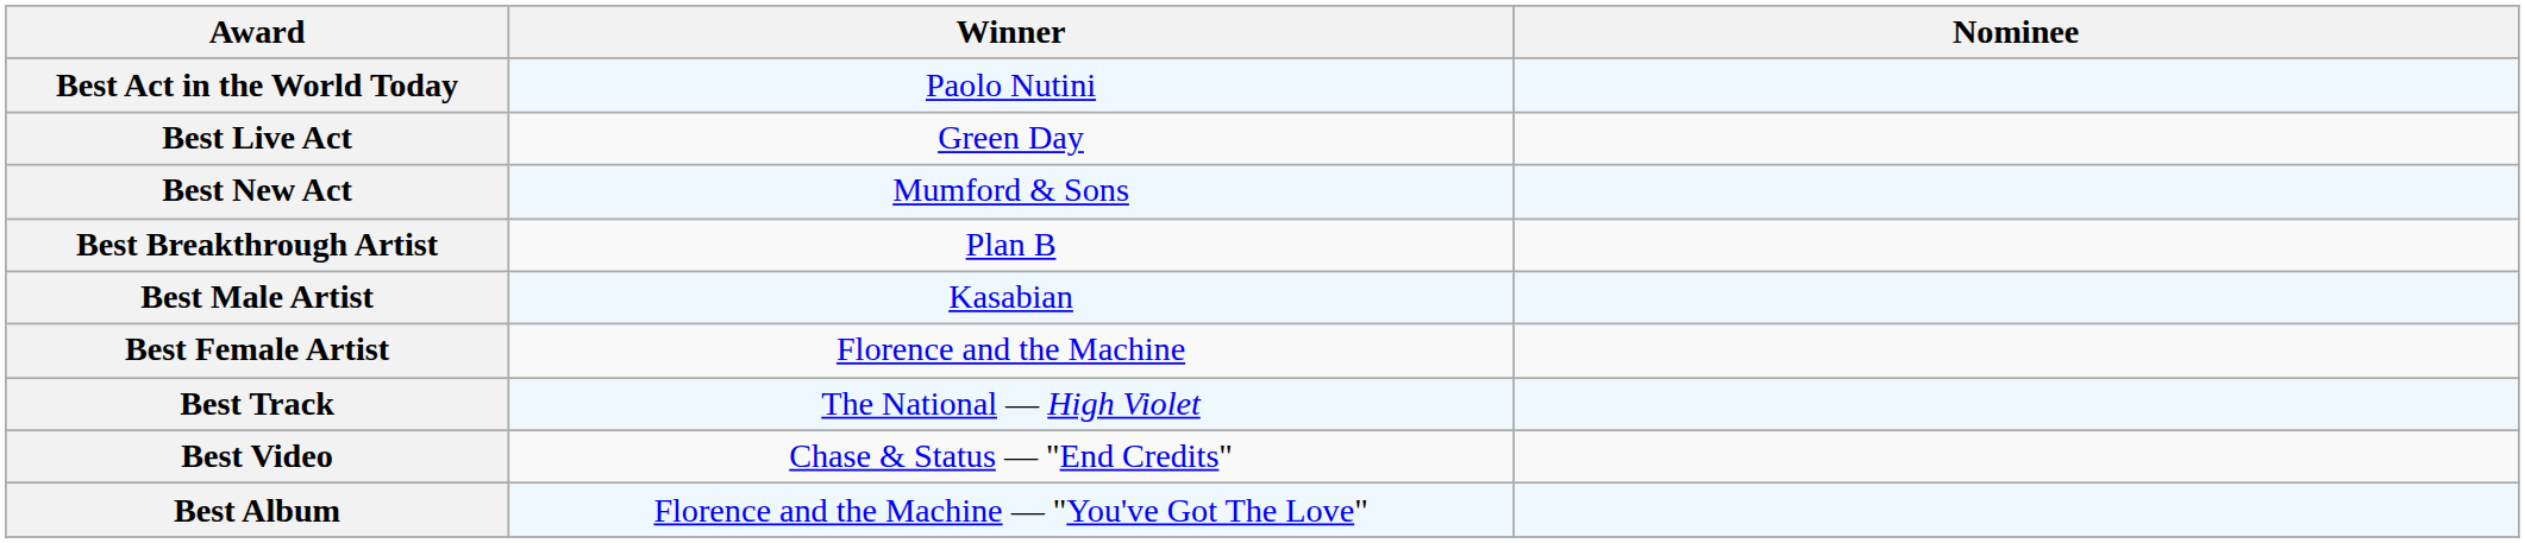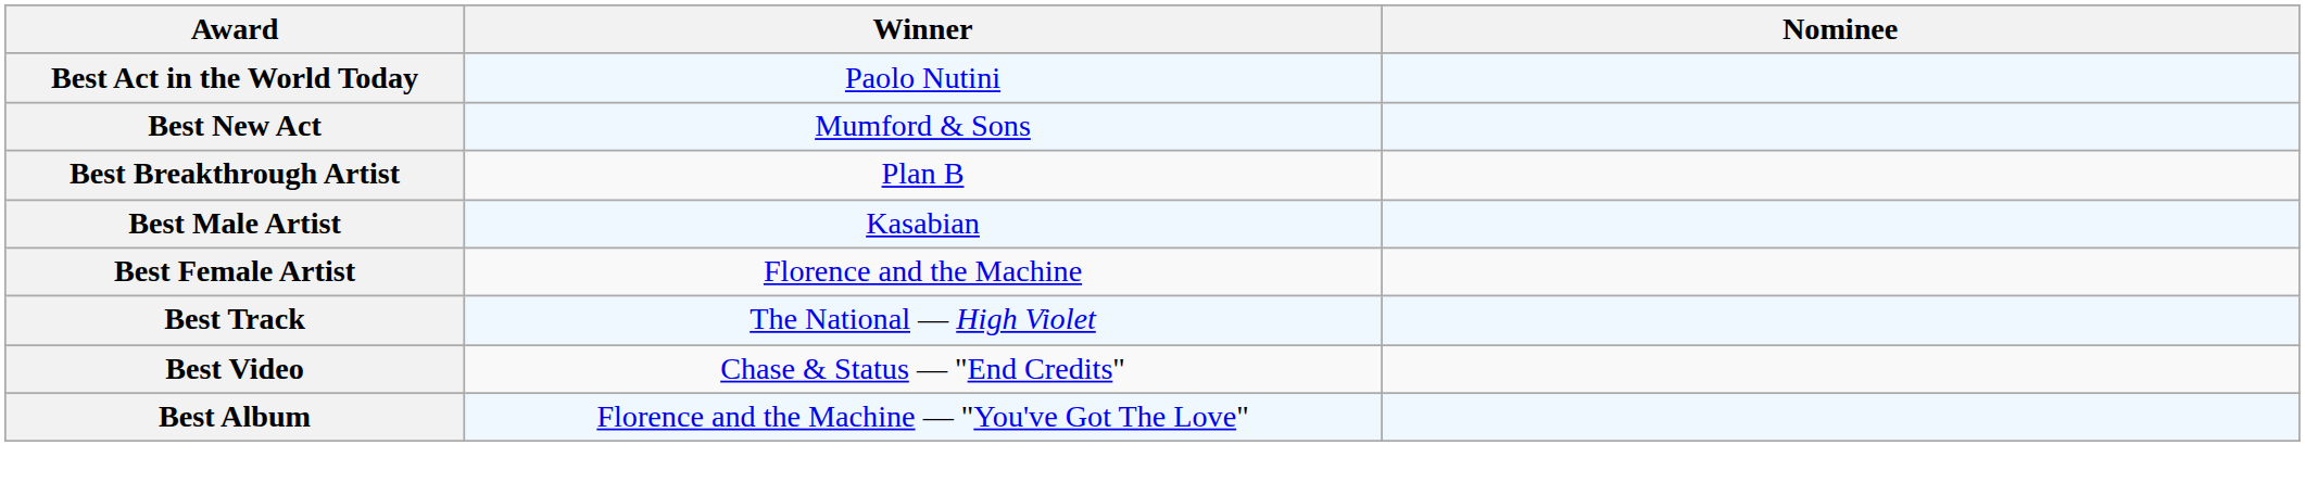 <table class="wikitable" rowspan=2 style="text-align: center; width:95%;">
 <tr>
 <th scope="col" style="width:10%;">Award</th>
 <th scope="col" style="width:20%;">Winner</th>
 <th scope="col" style="width:20%;">Nominee</th>
 </tr>
 <tr>
 <th scope="row" style="text-align:center">Best Act in the World Today</th>
 <td style="background:#F0F8FF"><a href='#'>Paolo Nutini</a></td>
 <td style="background:#F0F8FF; font-size: 85%;"></td>
-</tr>
-<tr>
-<th scope="row" style="text-align:center">Best Live Act</th>
-<td><a href='#'>Green Day</a></td>
-<td style="font-size: 85%;"></td>
 </tr>
 <tr>
 <th scope="row" style="text-align:center">Best New Act</th>
 <td style="background:#F0F8FF"><a href='#'>Mumford & Sons</a></td>
 <td style="background:#F0F8FF; font-size: 85%;"></td>
 </tr>
 <tr>
 <th scope="row" style="text-align:center">Best Breakthrough Artist</th>
 <td><a href='#'>Plan B</a></td>
 <td style="font-size: 85%;"></td>
 </tr>
 <tr>
 <th scope="row" style="text-align:center">Best Male Artist</th>
 <td style="background:#F0F8FF"><a href='#'>Kasabian</a></td>
 <td style="background:#F0F8FF; font-size: 85%;"></td>
 </tr>
 <tr>
 <th scope="row" style="text-align:center">Best Female Artist</th>
 <td><a href='#'>Florence and the Machine</a></td>
 <td style="font-size: 85%;"></td>
 </tr>
 <tr>
 <th scope="row" style="text-align:center">Best Track</th>
 <td style="background:#F0F8FF"><a href='#'>The National</a> — <em><a href='#'>High Violet</a></em></td>
 <td style="background:#F0F8FF; font-size: 85%;"></td>
 </tr>
 <tr>
 <th scope="row" style="text-align:center">Best Video</th>
 <td><a href='#'>Chase & Status</a> — "<a href='#'>End Credits</a>"</td>
 <td style="font-size: 85%;"></td>
 </tr>
 <tr>
 <th scope="row" style="text-align:center">Best Album</th>
 <td style="background:#F0F8FF"><a href='#'>Florence and the Machine</a> — "<a href='#'>You've Got The Love</a>"</td>
 <td style="background:#F0F8FF; font-size: 85%;"></td>
 </tr>
 </table>
